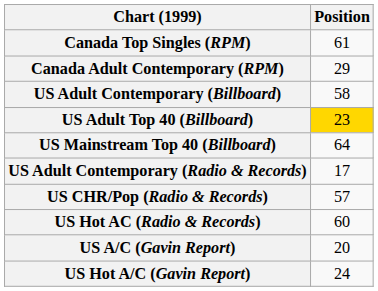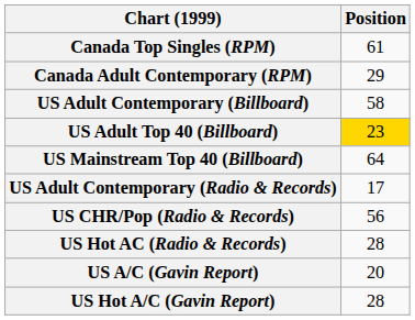 <table class="wikitable sortable plainrowheaders" style="text-align:center">
 <tr>
 <th scope="col">Chart (1999)</th>
 <th scope="col">Position</th>
 </tr>
 <tr>
 <th scope="row">Canada Top Singles (<em>RPM</em>)</th>
 <td style="text-align:center">61</td>
 </tr>
 <tr>
 <th scope="row">Canada Adult Contemporary (<em>RPM</em>)</th>
 <td style="text-align:center">29</td>
 </tr>
 <tr>
 <th scope="row">US Adult Contemporary (<em>Billboard</em>)</th>
 <td style="text-align:center">58</td>
 </tr>
 <tr>
 <th scope="row">US Adult Top 40 (<em>Billboard</em>)</th>
 <td style="background: gold; text-align:center">23</td>
 </tr>
 <tr>
 <th scope="row">US Mainstream Top 40 (<em>Billboard</em>)</th>
 <td style="text-align:center">64</td>
 </tr>
 <tr>
 <th scope="row">US Adult Contemporary (<em>Radio & Records</em>)</th>
 <td>17</td>
 </tr>
 <tr>
 <th scope="row">US CHR/Pop (<em>Radio & Records</em>)</th>
-<td>57</td>
+<td>56</td>
 </tr>
 <tr>
 <th scope="row">US Hot AC (<em>Radio & Records</em>)</th>
-<td>60</td>
+<td>28</td>
 </tr>
 <tr>
 <th scope="row">US A/C (<em>Gavin Report</em>)</th>
 <td>20</td>
 </tr>
 <tr>
 <th scope="row">US Hot A/C (<em>Gavin Report</em>)</th>
-<td>24</td>
+<td>28</td>
 </tr>
 </table>
